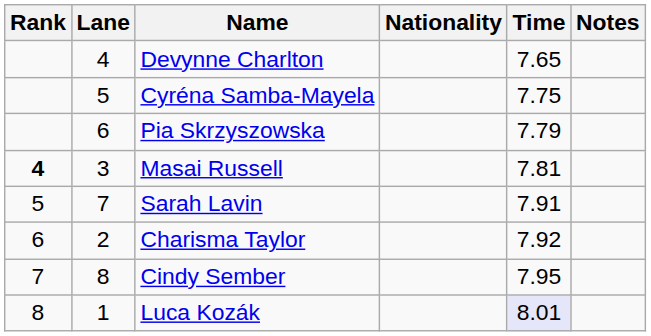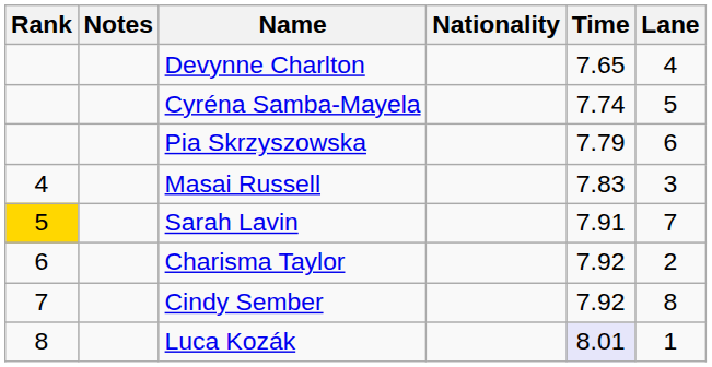 <table class="wikitable sortable" style="text-align:center">
 <tr>
 <th>Rank</th>
-<th>Lane</th>
+<th>Notes</th>
 <th>Name</th>
 <th>Nationality</th>
 <th>Time</th>
-<th>Notes</th>
+<th>Lane</th>
 </tr>
 <tr>
 <td></td>
-<td>4</td>
+<td></td>
 <td align="left"><a href='#'>Devynne Charlton</a></td>
 <td align="left"></td>
 <td>7.65</td>
-<td></td>
+<td>4</td>
 </tr>
 <tr>
 <td></td>
-<td>5</td>
+<td></td>
 <td align="left"><a href='#'>Cyréna Samba-Mayela</a></td>
 <td align="left"></td>
-<td>7.75</td>
-<td></td>
+<td>7.74</td>
+<td>5</td>
 </tr>
 <tr>
 <td></td>
-<td>6</td>
+<td></td>
 <td align="left"><a href='#'>Pia Skrzyszowska</a></td>
 <td align="left"></td>
 <td>7.79</td>
-<td></td>
+<td>6</td>
 </tr>
 <tr>
-<td><strong>4</strong></td>
-<td>3</td>
+<td>4</td>
+<td></td>
 <td align="left"><a href='#'>Masai Russell</a></td>
 <td align="left"></td>
-<td>7.81</td>
-<td></td>
+<td>7.83</td>
+<td>3</td>
 </tr>
 <tr>
-<td>5</td>
-<td>7</td>
+<td style="background: gold;">5</td>
+<td></td>
 <td align="left"><a href='#'>Sarah Lavin</a></td>
 <td align="left"></td>
 <td>7.91</td>
-<td></td>
+<td>7</td>
 </tr>
 <tr>
 <td>6</td>
-<td>2</td>
+<td></td>
 <td align="left"><a href='#'>Charisma Taylor</a></td>
 <td align="left"></td>
 <td>7.92</td>
-<td></td>
+<td>2</td>
 </tr>
 <tr>
 <td>7</td>
-<td>8</td>
+<td></td>
 <td align="left"><a href='#'>Cindy Sember</a></td>
 <td align="left"></td>
-<td>7.95</td>
-<td></td>
+<td>7.92</td>
+<td>8</td>
 </tr>
 <tr>
 <td>8</td>
-<td>1</td>
+<td></td>
 <td align="left"><a href='#'>Luca Kozák</a></td>
 <td align="left"></td>
 <td style="background: lavender;">8.01</td>
-<td></td>
+<td>1</td>
 </tr>
 </table>
